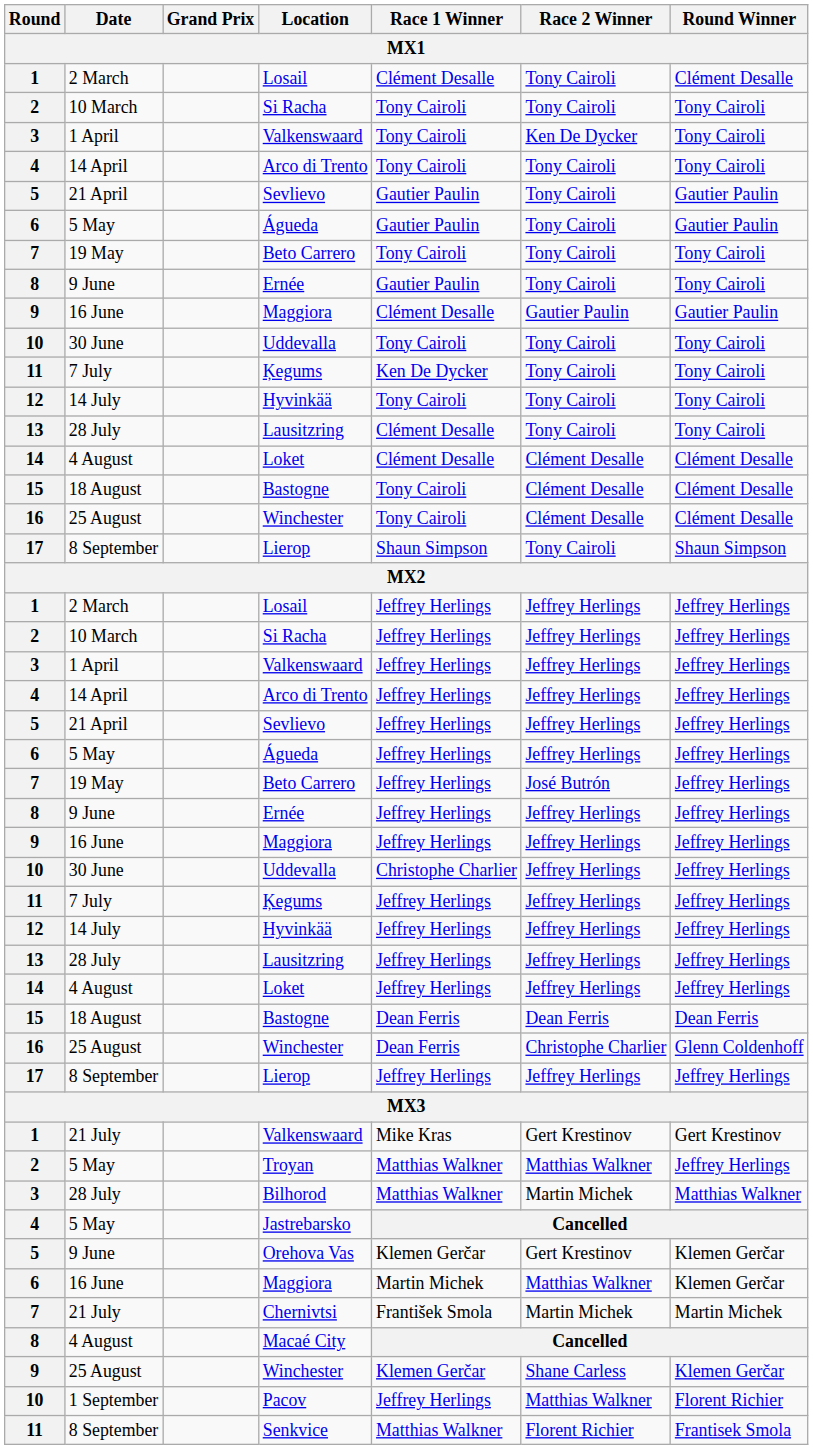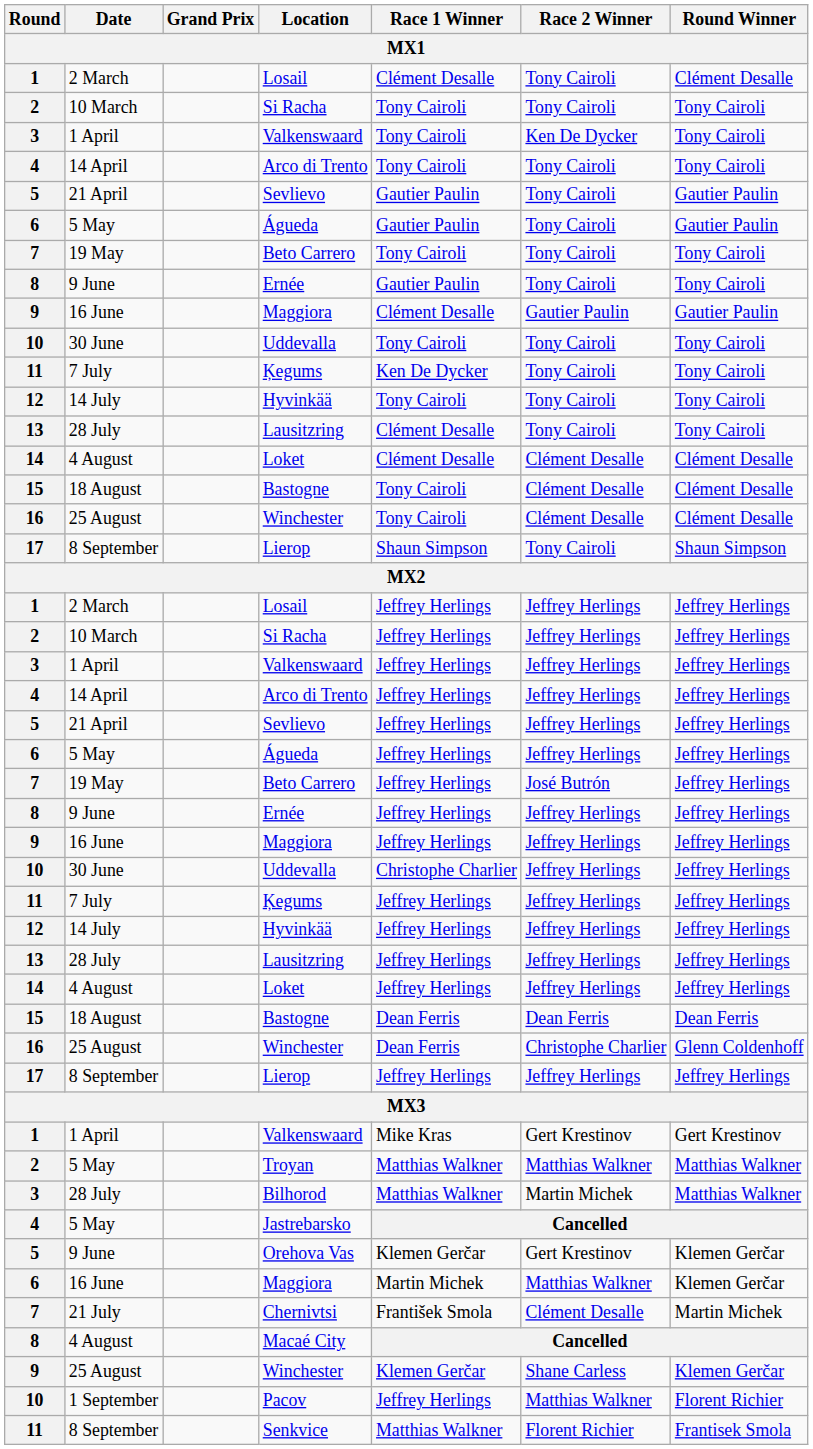 <table class="wikitable" style="font-size: 85%;">
 <tr>
 <th>Round</th>
 <th>Date</th>
 <th>Grand Prix</th>
 <th>Location</th>
 <th>Race 1 Winner</th>
 <th>Race 2 Winner</th>
 <th>Round Winner</th>
 </tr>
 <tr>
 <th colspan=7>MX1</th>
 </tr>
 <tr>
 <th>1</th>
 <td>2 March</td>
 <td></td>
 <td><a href='#'>Losail</a></td>
 <td> <a href='#'>Clément Desalle</a></td>
 <td> <a href='#'>Tony Cairoli</a></td>
 <td> <a href='#'>Clément Desalle</a></td>
 </tr>
 <tr>
 <th>2</th>
 <td>10 March</td>
 <td></td>
 <td><a href='#'>Si Racha</a></td>
 <td> <a href='#'>Tony Cairoli</a></td>
 <td> <a href='#'>Tony Cairoli</a></td>
 <td> <a href='#'>Tony Cairoli</a></td>
 </tr>
 <tr>
 <th>3</th>
 <td>1 April</td>
 <td></td>
 <td><a href='#'>Valkenswaard</a></td>
 <td> <a href='#'>Tony Cairoli</a></td>
 <td> <a href='#'>Ken De Dycker</a></td>
 <td> <a href='#'>Tony Cairoli</a></td>
 </tr>
 <tr>
 <th>4</th>
 <td>14 April</td>
 <td></td>
 <td><a href='#'>Arco di Trento</a></td>
 <td> <a href='#'>Tony Cairoli</a></td>
 <td> <a href='#'>Tony Cairoli</a></td>
 <td> <a href='#'>Tony Cairoli</a></td>
 </tr>
 <tr>
 <th>5</th>
 <td>21 April</td>
 <td></td>
 <td><a href='#'>Sevlievo</a></td>
 <td> <a href='#'>Gautier Paulin</a></td>
 <td> <a href='#'>Tony Cairoli</a></td>
 <td> <a href='#'>Gautier Paulin</a></td>
 </tr>
 <tr>
 <th>6</th>
 <td>5 May</td>
 <td></td>
 <td><a href='#'>Águeda</a></td>
 <td> <a href='#'>Gautier Paulin</a></td>
 <td> <a href='#'>Tony Cairoli</a></td>
 <td> <a href='#'>Gautier Paulin</a></td>
 </tr>
 <tr>
 <th>7</th>
 <td>19 May</td>
 <td></td>
 <td><a href='#'>Beto Carrero</a></td>
 <td> <a href='#'>Tony Cairoli</a></td>
 <td> <a href='#'>Tony Cairoli</a></td>
 <td> <a href='#'>Tony Cairoli</a></td>
 </tr>
 <tr>
 <th>8</th>
 <td>9 June</td>
 <td></td>
 <td><a href='#'>Ernée</a></td>
 <td> <a href='#'>Gautier Paulin</a></td>
 <td> <a href='#'>Tony Cairoli</a></td>
 <td> <a href='#'>Tony Cairoli</a></td>
 </tr>
 <tr>
 <th>9</th>
 <td>16 June</td>
 <td></td>
 <td><a href='#'>Maggiora</a></td>
 <td> <a href='#'>Clément Desalle</a></td>
 <td> <a href='#'>Gautier Paulin</a></td>
 <td> <a href='#'>Gautier Paulin</a></td>
 </tr>
 <tr>
 <th>10</th>
 <td>30 June</td>
 <td></td>
 <td><a href='#'>Uddevalla</a></td>
 <td> <a href='#'>Tony Cairoli</a></td>
 <td> <a href='#'>Tony Cairoli</a></td>
 <td> <a href='#'>Tony Cairoli</a></td>
 </tr>
 <tr>
 <th>11</th>
 <td>7 July</td>
 <td></td>
 <td><a href='#'>Ķegums</a></td>
 <td> <a href='#'>Ken De Dycker</a></td>
 <td> <a href='#'>Tony Cairoli</a></td>
 <td> <a href='#'>Tony Cairoli</a></td>
 </tr>
 <tr>
 <th>12</th>
 <td>14 July</td>
 <td></td>
 <td><a href='#'>Hyvinkää</a></td>
 <td> <a href='#'>Tony Cairoli</a></td>
 <td> <a href='#'>Tony Cairoli</a></td>
 <td> <a href='#'>Tony Cairoli</a></td>
 </tr>
 <tr>
 <th>13</th>
 <td>28 July</td>
 <td></td>
 <td><a href='#'>Lausitzring</a></td>
 <td> <a href='#'>Clément Desalle</a></td>
 <td> <a href='#'>Tony Cairoli</a></td>
 <td> <a href='#'>Tony Cairoli</a></td>
 </tr>
 <tr>
 <th>14</th>
 <td>4 August</td>
 <td></td>
 <td><a href='#'>Loket</a></td>
 <td> <a href='#'>Clément Desalle</a></td>
 <td> <a href='#'>Clément Desalle</a></td>
 <td> <a href='#'>Clément Desalle</a></td>
 </tr>
 <tr>
 <th>15</th>
 <td>18 August</td>
 <td></td>
 <td><a href='#'>Bastogne</a></td>
 <td> <a href='#'>Tony Cairoli</a></td>
 <td> <a href='#'>Clément Desalle</a></td>
 <td> <a href='#'>Clément Desalle</a></td>
 </tr>
 <tr>
 <th>16</th>
 <td>25 August</td>
 <td></td>
 <td><a href='#'>Winchester</a></td>
 <td> <a href='#'>Tony Cairoli</a></td>
 <td> <a href='#'>Clément Desalle</a></td>
 <td> <a href='#'>Clément Desalle</a></td>
 </tr>
 <tr>
 <th>17</th>
 <td>8 September</td>
 <td></td>
 <td><a href='#'>Lierop</a></td>
 <td> <a href='#'>Shaun Simpson</a></td>
 <td> <a href='#'>Tony Cairoli</a></td>
 <td> <a href='#'>Shaun Simpson</a></td>
 </tr>
 <tr>
 <th colspan=7>MX2</th>
 </tr>
 <tr>
 <th>1</th>
 <td>2 March</td>
 <td></td>
 <td><a href='#'>Losail</a></td>
 <td> <a href='#'>Jeffrey Herlings</a></td>
 <td> <a href='#'>Jeffrey Herlings</a></td>
 <td> <a href='#'>Jeffrey Herlings</a></td>
 </tr>
 <tr>
 <th>2</th>
 <td>10 March</td>
 <td></td>
 <td><a href='#'>Si Racha</a></td>
 <td> <a href='#'>Jeffrey Herlings</a></td>
 <td> <a href='#'>Jeffrey Herlings</a></td>
 <td> <a href='#'>Jeffrey Herlings</a></td>
 </tr>
 <tr>
 <th>3</th>
 <td>1 April</td>
 <td></td>
 <td><a href='#'>Valkenswaard</a></td>
 <td> <a href='#'>Jeffrey Herlings</a></td>
 <td> <a href='#'>Jeffrey Herlings</a></td>
 <td> <a href='#'>Jeffrey Herlings</a></td>
 </tr>
 <tr>
 <th>4</th>
 <td>14 April</td>
 <td></td>
 <td><a href='#'>Arco di Trento</a></td>
 <td> <a href='#'>Jeffrey Herlings</a></td>
 <td> <a href='#'>Jeffrey Herlings</a></td>
 <td> <a href='#'>Jeffrey Herlings</a></td>
 </tr>
 <tr>
 <th>5</th>
 <td>21 April</td>
 <td></td>
 <td><a href='#'>Sevlievo</a></td>
 <td> <a href='#'>Jeffrey Herlings</a></td>
 <td> <a href='#'>Jeffrey Herlings</a></td>
 <td> <a href='#'>Jeffrey Herlings</a></td>
 </tr>
 <tr>
 <th>6</th>
 <td>5 May</td>
 <td></td>
 <td><a href='#'>Águeda</a></td>
 <td> <a href='#'>Jeffrey Herlings</a></td>
 <td> <a href='#'>Jeffrey Herlings</a></td>
 <td> <a href='#'>Jeffrey Herlings</a></td>
 </tr>
 <tr>
 <th>7</th>
 <td>19 May</td>
 <td></td>
 <td><a href='#'>Beto Carrero</a></td>
 <td> <a href='#'>Jeffrey Herlings</a></td>
 <td> <a href='#'>José Butrón</a></td>
 <td> <a href='#'>Jeffrey Herlings</a></td>
 </tr>
 <tr>
 <th>8</th>
 <td>9 June</td>
 <td></td>
 <td><a href='#'>Ernée</a></td>
 <td> <a href='#'>Jeffrey Herlings</a></td>
 <td> <a href='#'>Jeffrey Herlings</a></td>
 <td> <a href='#'>Jeffrey Herlings</a></td>
 </tr>
 <tr>
 <th>9</th>
 <td>16 June</td>
 <td></td>
 <td><a href='#'>Maggiora</a></td>
 <td> <a href='#'>Jeffrey Herlings</a></td>
 <td> <a href='#'>Jeffrey Herlings</a></td>
 <td> <a href='#'>Jeffrey Herlings</a></td>
 </tr>
 <tr>
 <th>10</th>
 <td>30 June</td>
 <td></td>
 <td><a href='#'>Uddevalla</a></td>
 <td> <a href='#'>Christophe Charlier</a></td>
 <td> <a href='#'>Jeffrey Herlings</a></td>
 <td> <a href='#'>Jeffrey Herlings</a></td>
 </tr>
 <tr>
 <th>11</th>
 <td>7 July</td>
 <td></td>
 <td><a href='#'>Ķegums</a></td>
 <td> <a href='#'>Jeffrey Herlings</a></td>
 <td> <a href='#'>Jeffrey Herlings</a></td>
 <td> <a href='#'>Jeffrey Herlings</a></td>
 </tr>
 <tr>
 <th>12</th>
 <td>14 July</td>
 <td></td>
 <td><a href='#'>Hyvinkää</a></td>
 <td> <a href='#'>Jeffrey Herlings</a></td>
 <td> <a href='#'>Jeffrey Herlings</a></td>
 <td> <a href='#'>Jeffrey Herlings</a></td>
 </tr>
 <tr>
 <th>13</th>
 <td>28 July</td>
 <td></td>
 <td><a href='#'>Lausitzring</a></td>
 <td> <a href='#'>Jeffrey Herlings</a></td>
 <td> <a href='#'>Jeffrey Herlings</a></td>
 <td> <a href='#'>Jeffrey Herlings</a></td>
 </tr>
 <tr>
 <th>14</th>
 <td>4 August</td>
 <td></td>
 <td><a href='#'>Loket</a></td>
 <td> <a href='#'>Jeffrey Herlings</a></td>
 <td> <a href='#'>Jeffrey Herlings</a></td>
 <td> <a href='#'>Jeffrey Herlings</a></td>
 </tr>
 <tr>
 <th>15</th>
 <td>18 August</td>
 <td></td>
 <td><a href='#'>Bastogne</a></td>
 <td> <a href='#'>Dean Ferris</a></td>
 <td> <a href='#'>Dean Ferris</a></td>
 <td> <a href='#'>Dean Ferris</a></td>
 </tr>
 <tr>
 <th>16</th>
 <td>25 August</td>
 <td></td>
 <td><a href='#'>Winchester</a></td>
 <td> <a href='#'>Dean Ferris</a></td>
 <td> <a href='#'>Christophe Charlier</a></td>
 <td> <a href='#'>Glenn Coldenhoff</a></td>
 </tr>
 <tr>
 <th>17</th>
 <td>8 September</td>
 <td></td>
 <td><a href='#'>Lierop</a></td>
 <td> <a href='#'>Jeffrey Herlings</a></td>
 <td> <a href='#'>Jeffrey Herlings</a></td>
 <td> <a href='#'>Jeffrey Herlings</a></td>
 </tr>
 <tr>
 <th colspan=7>MX3</th>
 </tr>
 <tr>
 <th>1</th>
-<td>21 July</td>
+<td>1 April</td>
 <td></td>
 <td><a href='#'>Valkenswaard</a></td>
 <td> Mike Kras</td>
 <td> Gert Krestinov</td>
 <td> Gert Krestinov</td>
 </tr>
 <tr>
 <th>2</th>
 <td>5 May</td>
 <td></td>
 <td><a href='#'>Troyan</a></td>
 <td> <a href='#'>Matthias Walkner</a></td>
 <td> <a href='#'>Matthias Walkner</a></td>
-<td> <a href='#'>Jeffrey Herlings</a></td>
+<td> <a href='#'>Matthias Walkner</a></td>
 </tr>
 <tr>
 <th>3</th>
 <td>28 July</td>
 <td></td>
 <td><a href='#'>Bilhorod</a></td>
 <td> <a href='#'>Matthias Walkner</a></td>
 <td> Martin Michek</td>
 <td> <a href='#'>Matthias Walkner</a></td>
 </tr>
 <tr>
 <th>4</th>
 <td>5 May</td>
 <td></td>
 <td><a href='#'>Jastrebarsko</a></td>
 <th colspan=3>Cancelled</th>
 </tr>
 <tr>
 <th>5</th>
 <td>9 June</td>
 <td></td>
 <td><a href='#'>Orehova Vas</a></td>
 <td> Klemen Gerčar</td>
 <td> Gert Krestinov</td>
 <td> Klemen Gerčar</td>
 </tr>
 <tr>
 <th>6</th>
 <td>16 June</td>
 <td></td>
 <td><a href='#'>Maggiora</a></td>
 <td> Martin Michek</td>
 <td> <a href='#'>Matthias Walkner</a></td>
 <td> Klemen Gerčar</td>
 </tr>
 <tr>
 <th>7</th>
 <td>21 July</td>
 <td></td>
 <td><a href='#'>Chernivtsi</a></td>
 <td> František Smola</td>
-<td> Martin Michek</td>
+<td> <a href='#'>Clément Desalle</a></td>
 <td> Martin Michek</td>
 </tr>
 <tr>
 <th>8</th>
 <td>4 August</td>
 <td></td>
 <td><a href='#'>Macaé City</a></td>
 <th colspan=3>Cancelled</th>
 </tr>
 <tr>
 <th>9</th>
 <td>25 August</td>
 <td></td>
 <td><a href='#'>Winchester</a></td>
 <td> <a href='#'>Klemen Gerčar</a></td>
 <td> <a href='#'>Shane Carless</a></td>
 <td> <a href='#'>Klemen Gerčar</a></td>
 </tr>
 <tr>
 <th>10</th>
 <td>1 September</td>
 <td></td>
 <td><a href='#'>Pacov</a></td>
 <td> <a href='#'>Jeffrey Herlings</a></td>
 <td> <a href='#'>Matthias Walkner</a></td>
 <td> <a href='#'>Florent Richier</a></td>
 </tr>
 <tr>
 <th>11</th>
 <td>8 September</td>
 <td></td>
 <td><a href='#'>Senkvice</a></td>
 <td> <a href='#'>Matthias Walkner</a></td>
 <td> <a href='#'>Florent Richier</a></td>
 <td> <a href='#'>Frantisek Smola</a></td>
 </tr>
 </table>
